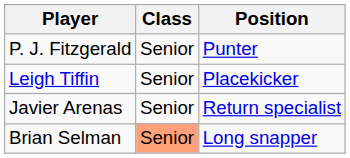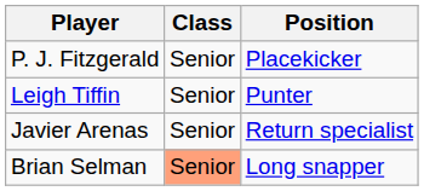 <table class="wikitable">
 <tr>
 <th>Player</th>
 <th>Class</th>
 <th>Position</th>
 </tr>
 <tr>
 <td>P. J. Fitzgerald</td>
 <td>Senior</td>
-<td><a href='#'>Punter</a></td>
+<td><a href='#'>Placekicker</a></td>
 </tr>
 <tr>
 <td><a href='#'>Leigh Tiffin</a></td>
 <td>Senior</td>
-<td><a href='#'>Placekicker</a></td>
+<td><a href='#'>Punter</a></td>
 </tr>
 <tr>
 <td>Javier Arenas</td>
 <td>Senior</td>
 <td><a href='#'>Return specialist</a></td>
 </tr>
 <tr>
 <td>Brian Selman</td>
 <td style="background: lightsalmon;">Senior</td>
 <td><a href='#'>Long snapper</a></td>
 </tr>
 </table>
